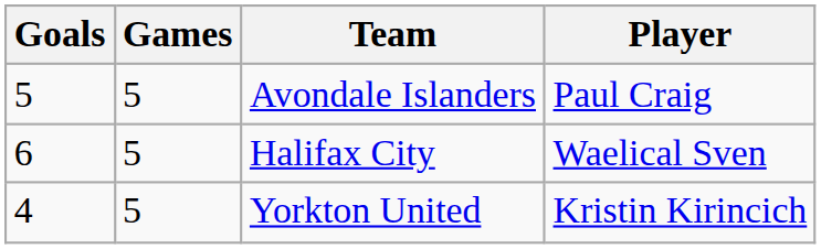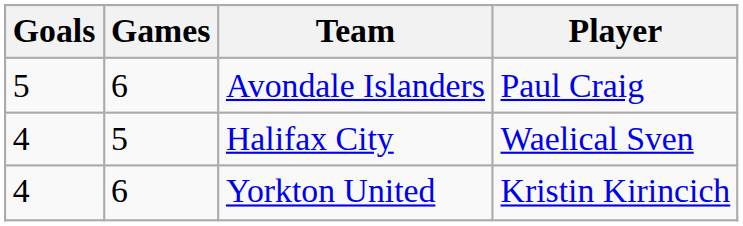 <table class="wikitable">
 <tr>
 <th>Goals</th>
 <th>Games</th>
 <th>Team</th>
 <th>Player</th>
 </tr>
 <tr>
 <td>5</td>
-<td>5</td>
+<td>6</td>
 <td><a href='#'>Avondale Islanders</a></td>
 <td><a href='#'>Paul Craig</a></td>
 </tr>
 <tr>
-<td>6</td>
+<td>4</td>
 <td>5</td>
 <td><a href='#'>Halifax City</a></td>
 <td><a href='#'>Waelical Sven</a></td>
 </tr>
 <tr>
 <td>4</td>
-<td>5</td>
+<td>6</td>
 <td><a href='#'>Yorkton United</a></td>
 <td><a href='#'>Kristin Kirincich</a></td>
 </tr>
 </table>
